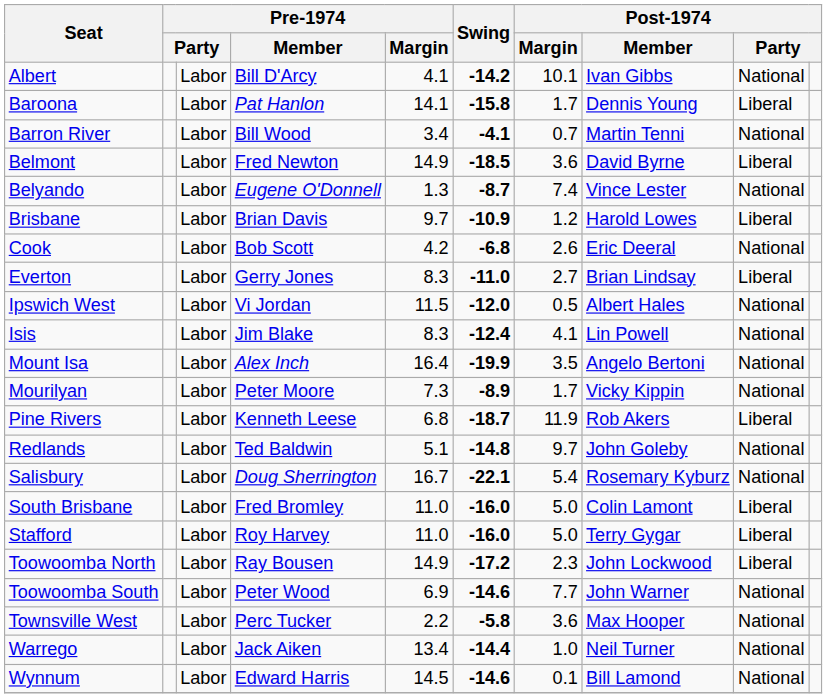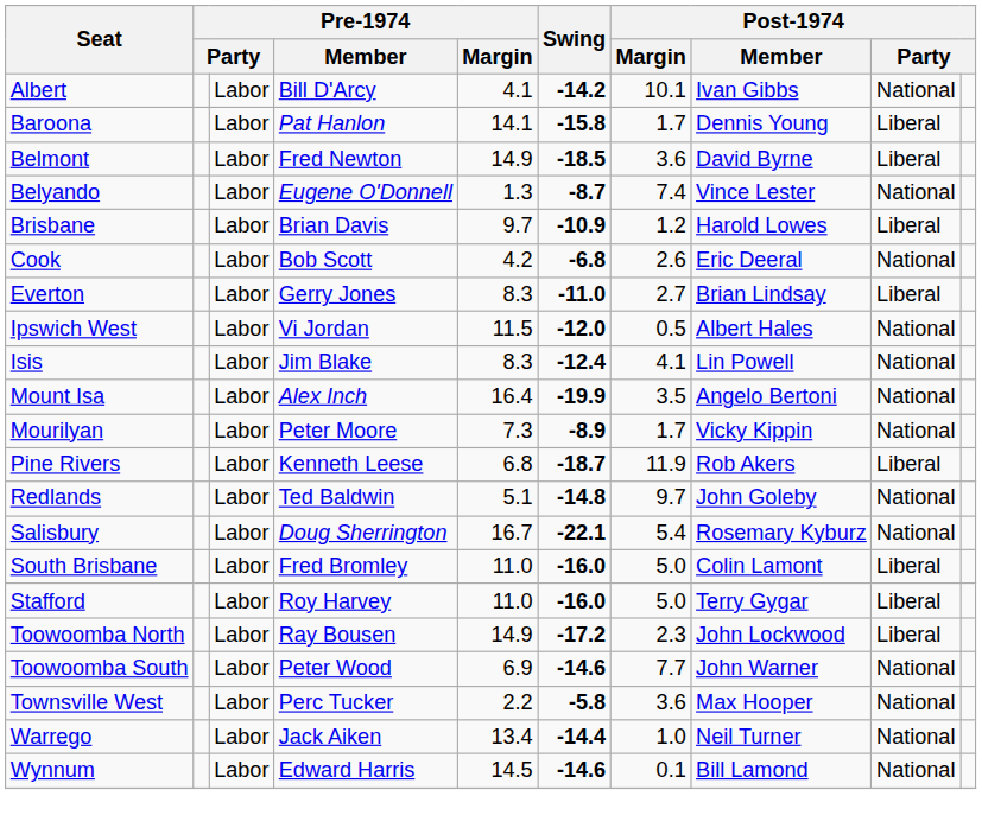 <table class="wikitable">
 <tr>
 <th rowspan="2">Seat</th>
 <th colspan="4">Pre-1974</th>
 <th rowspan="2">Swing</th>
 <th colspan="4">Post-1974</th>
 </tr>
 <tr>
 <th colspan="2">Party</th>
 <th>Member</th>
 <th>Margin</th>
 <th>Margin</th>
 <th>Member</th>
 <th colspan="2">Party</th>
 </tr>
 <tr>
 <td><a href='#'>Albert</a></td>
 <td> </td>
 <td>Labor</td>
 <td><a href='#'>Bill D'Arcy</a></td>
 <td style="text-align:right;">4.1</td>
 <td style="text-align:right;"><strong>-14.2</strong></td>
 <td style="text-align:right;">10.1</td>
 <td><a href='#'>Ivan Gibbs</a></td>
 <td>National</td>
 <td> </td>
 </tr>
 <tr>
 <td><a href='#'>Baroona</a></td>
 <td> </td>
 <td>Labor</td>
 <td><em><a href='#'>Pat Hanlon</a></em></td>
 <td style="text-align:right;">14.1</td>
 <td style="text-align:right;"><strong>-15.8</strong></td>
 <td style="text-align:right;">1.7</td>
 <td><a href='#'>Dennis Young</a></td>
 <td>Liberal</td>
-<td> </td>
-</tr>
-<tr>
-<td><a href='#'>Barron River</a></td>
-<td> </td>
-<td>Labor</td>
-<td><a href='#'>Bill Wood</a></td>
-<td style="text-align:right;">3.4</td>
-<td style="text-align:right;"><strong>-4.1</strong></td>
-<td style="text-align:right;">0.7</td>
-<td><a href='#'>Martin Tenni</a></td>
-<td>National</td>
 <td> </td>
 </tr>
 <tr>
 <td><a href='#'>Belmont</a></td>
 <td> </td>
 <td>Labor</td>
 <td><a href='#'>Fred Newton</a></td>
 <td style="text-align:right;">14.9</td>
 <td style="text-align:right;"><strong>-18.5</strong></td>
 <td style="text-align:right;">3.6</td>
 <td><a href='#'>David Byrne</a></td>
 <td>Liberal</td>
 <td> </td>
 </tr>
 <tr>
 <td><a href='#'>Belyando</a></td>
 <td> </td>
 <td>Labor</td>
 <td><em><a href='#'>Eugene O'Donnell</a></em></td>
 <td style="text-align:right;">1.3</td>
 <td style="text-align:right;"><strong>-8.7</strong></td>
 <td style="text-align:right;">7.4</td>
 <td><a href='#'>Vince Lester</a></td>
 <td>National</td>
 <td> </td>
 </tr>
 <tr>
 <td><a href='#'>Brisbane</a></td>
 <td> </td>
 <td>Labor</td>
 <td><a href='#'>Brian Davis</a></td>
 <td style="text-align:right;">9.7</td>
 <td style="text-align:right;"><strong>-10.9</strong></td>
 <td style="text-align:right;">1.2</td>
 <td><a href='#'>Harold Lowes</a></td>
 <td>Liberal</td>
 <td> </td>
 </tr>
 <tr>
 <td><a href='#'>Cook</a></td>
 <td> </td>
 <td>Labor</td>
 <td><a href='#'>Bob Scott</a></td>
 <td style="text-align:right;">4.2</td>
 <td style="text-align:right;"><strong>-6.8</strong></td>
 <td style="text-align:right;">2.6</td>
 <td><a href='#'>Eric Deeral</a></td>
 <td>National</td>
 <td> </td>
 </tr>
 <tr>
 <td><a href='#'>Everton</a></td>
 <td> </td>
 <td>Labor</td>
 <td><a href='#'>Gerry Jones</a></td>
 <td style="text-align:right;">8.3</td>
 <td style="text-align:right;"><strong>-11.0</strong></td>
 <td style="text-align:right;">2.7</td>
 <td><a href='#'>Brian Lindsay</a></td>
 <td>Liberal</td>
 <td> </td>
 </tr>
 <tr>
 <td><a href='#'>Ipswich West</a></td>
 <td> </td>
 <td>Labor</td>
 <td><a href='#'>Vi Jordan</a></td>
 <td style="text-align:right;">11.5</td>
 <td style="text-align:right;"><strong>-12.0</strong></td>
 <td style="text-align:right;">0.5</td>
 <td><a href='#'>Albert Hales</a></td>
 <td>National</td>
 <td> </td>
 </tr>
 <tr>
 <td><a href='#'>Isis</a></td>
 <td> </td>
 <td>Labor</td>
 <td><a href='#'>Jim Blake</a></td>
 <td style="text-align:right;">8.3</td>
 <td style="text-align:right;"><strong>-12.4</strong></td>
 <td style="text-align:right;">4.1</td>
 <td><a href='#'>Lin Powell</a></td>
 <td>National</td>
 <td> </td>
 </tr>
 <tr>
 <td><a href='#'>Mount Isa</a></td>
 <td> </td>
 <td>Labor</td>
 <td><em><a href='#'>Alex Inch</a></em></td>
 <td style="text-align:right;">16.4</td>
 <td style="text-align:right;"><strong>-19.9</strong></td>
 <td style="text-align:right;">3.5</td>
 <td><a href='#'>Angelo Bertoni</a></td>
 <td>National</td>
 <td> </td>
 </tr>
 <tr>
 <td><a href='#'>Mourilyan</a></td>
 <td> </td>
 <td>Labor</td>
 <td><a href='#'>Peter Moore</a></td>
 <td style="text-align:right;">7.3</td>
 <td style="text-align:right;"><strong>-8.9</strong></td>
 <td style="text-align:right;">1.7</td>
 <td><a href='#'>Vicky Kippin</a></td>
 <td>National</td>
 <td> </td>
 </tr>
 <tr>
 <td><a href='#'>Pine Rivers</a></td>
 <td> </td>
 <td>Labor</td>
 <td><a href='#'>Kenneth Leese</a></td>
 <td style="text-align:right;">6.8</td>
 <td style="text-align:right;"><strong>-18.7</strong></td>
 <td style="text-align:right;">11.9</td>
 <td><a href='#'>Rob Akers</a></td>
 <td>Liberal</td>
 <td> </td>
 </tr>
 <tr>
 <td><a href='#'>Redlands</a></td>
 <td> </td>
 <td>Labor</td>
 <td><a href='#'>Ted Baldwin</a></td>
 <td style="text-align:right;">5.1</td>
 <td style="text-align:right;"><strong>-14.8</strong></td>
 <td style="text-align:right;">9.7</td>
 <td><a href='#'>John Goleby</a></td>
 <td>National</td>
 <td> </td>
 </tr>
 <tr>
 <td><a href='#'>Salisbury</a></td>
 <td> </td>
 <td>Labor</td>
 <td><em><a href='#'>Doug Sherrington</a></em></td>
 <td style="text-align:right;">16.7</td>
 <td style="text-align:right;"><strong>-22.1</strong></td>
 <td style="text-align:right;">5.4</td>
 <td><a href='#'>Rosemary Kyburz</a></td>
 <td>National</td>
 <td> </td>
 </tr>
 <tr>
 <td><a href='#'>South Brisbane</a></td>
 <td> </td>
 <td>Labor</td>
 <td><a href='#'>Fred Bromley</a></td>
 <td style="text-align:right;">11.0</td>
 <td style="text-align:right;"><strong>-16.0</strong></td>
 <td style="text-align:right;">5.0</td>
 <td><a href='#'>Colin Lamont</a></td>
 <td>Liberal</td>
 <td> </td>
 </tr>
 <tr>
 <td><a href='#'>Stafford</a></td>
 <td> </td>
 <td>Labor</td>
 <td><a href='#'>Roy Harvey</a></td>
 <td style="text-align:right;">11.0</td>
 <td style="text-align:right;"><strong>-16.0</strong></td>
 <td style="text-align:right;">5.0</td>
 <td><a href='#'>Terry Gygar</a></td>
 <td>Liberal</td>
 <td> </td>
 </tr>
 <tr>
 <td><a href='#'>Toowoomba North</a></td>
 <td> </td>
 <td>Labor</td>
 <td><a href='#'>Ray Bousen</a></td>
 <td style="text-align:right;">14.9</td>
 <td style="text-align:right;"><strong>-17.2</strong></td>
 <td style="text-align:right;">2.3</td>
 <td><a href='#'>John Lockwood</a></td>
 <td>Liberal</td>
 <td> </td>
 </tr>
 <tr>
 <td><a href='#'>Toowoomba South</a></td>
 <td> </td>
 <td>Labor</td>
 <td><a href='#'>Peter Wood</a></td>
 <td style="text-align:right;">6.9</td>
 <td style="text-align:right;"><strong>-14.6</strong></td>
 <td style="text-align:right;">7.7</td>
 <td><a href='#'>John Warner</a></td>
 <td>National</td>
 <td> </td>
 </tr>
 <tr>
 <td><a href='#'>Townsville West</a></td>
 <td> </td>
 <td>Labor</td>
 <td><a href='#'>Perc Tucker</a></td>
 <td style="text-align:right;">2.2</td>
 <td style="text-align:right;"><strong>-5.8</strong></td>
 <td style="text-align:right;">3.6</td>
 <td><a href='#'>Max Hooper</a></td>
 <td>National</td>
 <td> </td>
 </tr>
 <tr>
 <td><a href='#'>Warrego</a></td>
 <td> </td>
 <td>Labor</td>
 <td><a href='#'>Jack Aiken</a></td>
 <td style="text-align:right;">13.4</td>
 <td style="text-align:right;"><strong>-14.4</strong></td>
 <td style="text-align:right;">1.0</td>
 <td><a href='#'>Neil Turner</a></td>
 <td>National</td>
 <td> </td>
 </tr>
 <tr>
 <td><a href='#'>Wynnum</a></td>
 <td> </td>
 <td>Labor</td>
 <td><a href='#'>Edward Harris</a></td>
 <td style="text-align:right;">14.5</td>
 <td style="text-align:right;"><strong>-14.6</strong></td>
 <td style="text-align:right;">0.1</td>
 <td><a href='#'>Bill Lamond</a></td>
 <td>National</td>
 <td> </td>
 </tr>
 <tr>
 </tr>
 </table>
